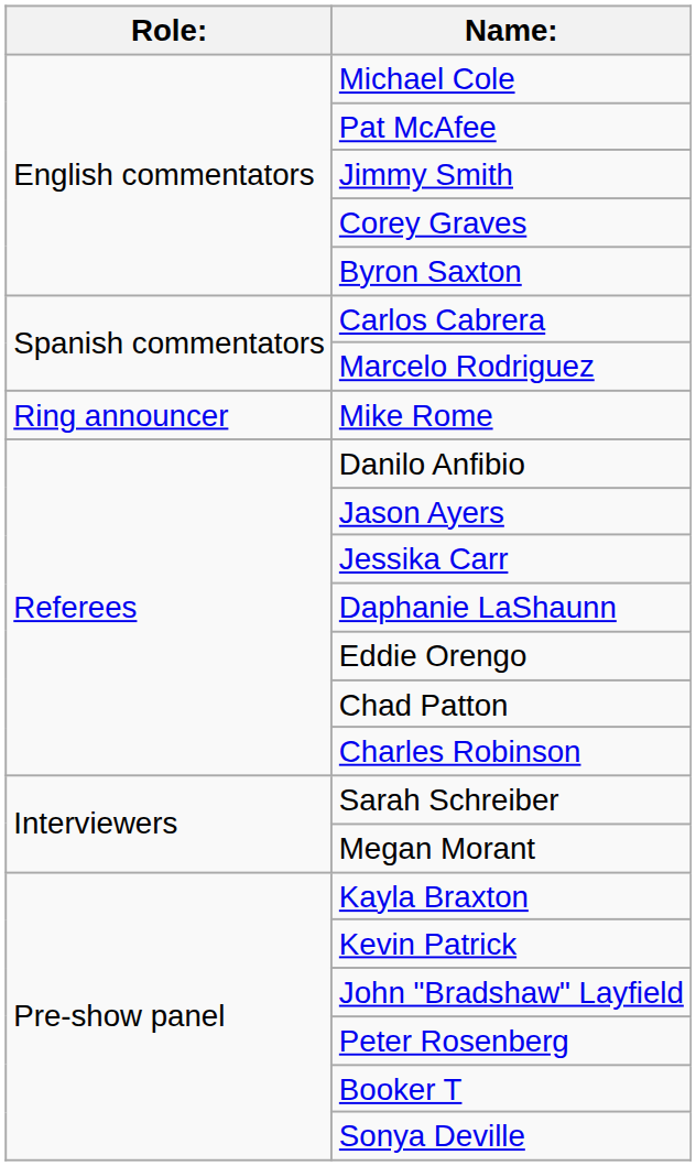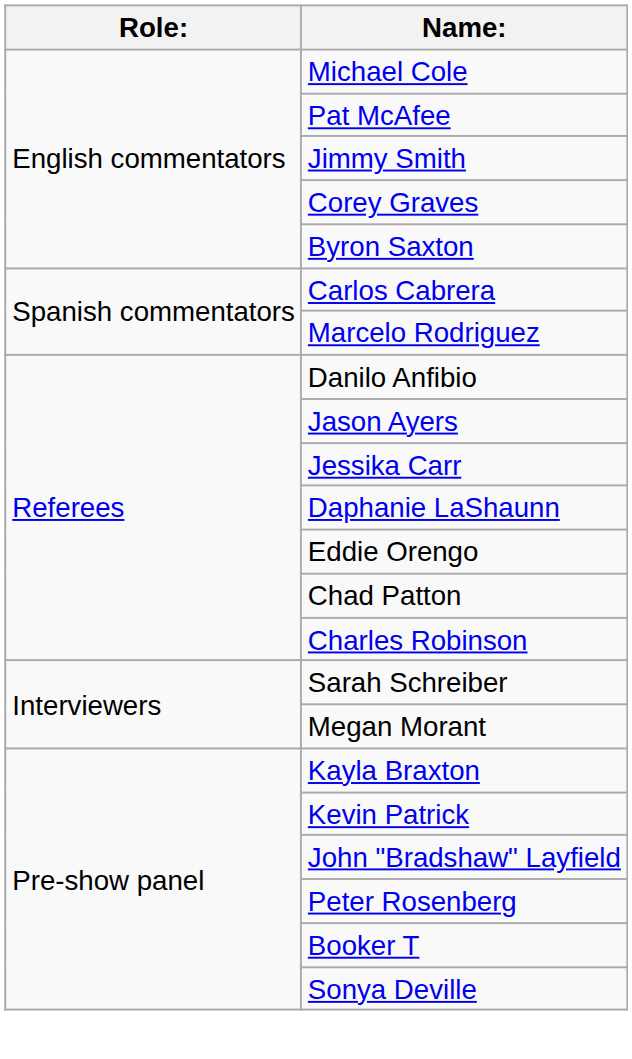 <table class=wikitable style="font-size:90%; margin: 0.5em 0 0.5em 1em; float: right; clear: right;">
 <tr>
 <th>Role:</th>
 <th>Name:</th>
 </tr>
 <tr>
 <td rowspan=5>English commentators</td>
 <td><a href='#'>Michael Cole</a> </td>
 </tr>
 <tr>
 <td><a href='#'>Pat McAfee</a> </td>
 </tr>
 <tr>
 <td><a href='#'>Jimmy Smith</a> </td>
 </tr>
 <tr>
 <td><a href='#'>Corey Graves</a> </td>
 </tr>
 <tr>
 <td><a href='#'>Byron Saxton</a> </td>
 </tr>
 <tr>
 <td rowspan=2>Spanish commentators</td>
 <td><a href='#'>Carlos Cabrera</a></td>
 </tr>
 <tr>
 <td><a href='#'>Marcelo Rodriguez</a></td>
-</tr>
-<tr>
-<td rowspan=1><a href='#'>Ring announcer</a></td>
-<td><a href='#'>Mike Rome</a></td>
 </tr>
 <tr>
 <td rowspan=7><a href='#'>Referees</a></td>
 <td>Danilo Anfibio</td>
 </tr>
 <tr>
 <td><a href='#'>Jason Ayers</a></td>
 </tr>
 <tr>
 <td><a href='#'>Jessika Carr</a></td>
 </tr>
 <tr>
 <td><a href='#'>Daphanie LaShaunn</a></td>
 </tr>
 <tr>
 <td>Eddie Orengo</td>
 </tr>
 <tr>
 <td>Chad Patton</td>
 </tr>
 <tr>
 <td><a href='#'>Charles Robinson</a></td>
 </tr>
 <tr>
 <td rowspan=2>Interviewers</td>
 <td>Sarah Schreiber</td>
 </tr>
 <tr>
 <td>Megan Morant</td>
 </tr>
 <tr>
 <td rowspan="6">Pre-show panel</td>
 <td><a href='#'>Kayla Braxton</a></td>
 </tr>
 <tr>
 <td><a href='#'>Kevin Patrick</a></td>
 </tr>
 <tr>
 <td><a href='#'>John "Bradshaw" Layfield</a></td>
 </tr>
 <tr>
 <td><a href='#'>Peter Rosenberg</a></td>
 </tr>
 <tr>
 <td><a href='#'>Booker T</a></td>
 </tr>
 <tr>
 <td><a href='#'>Sonya Deville</a></td>
 </tr>
 </table>
